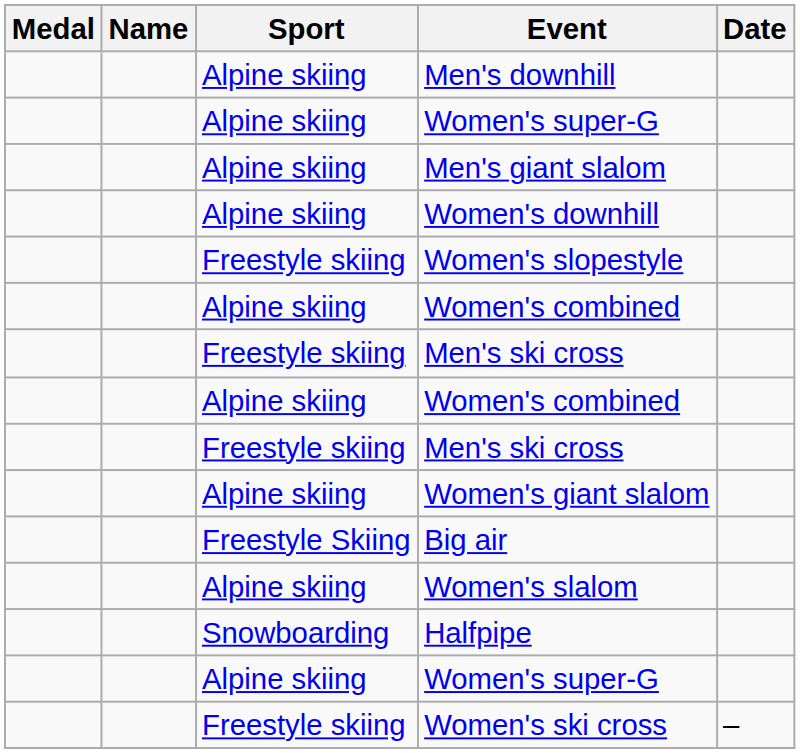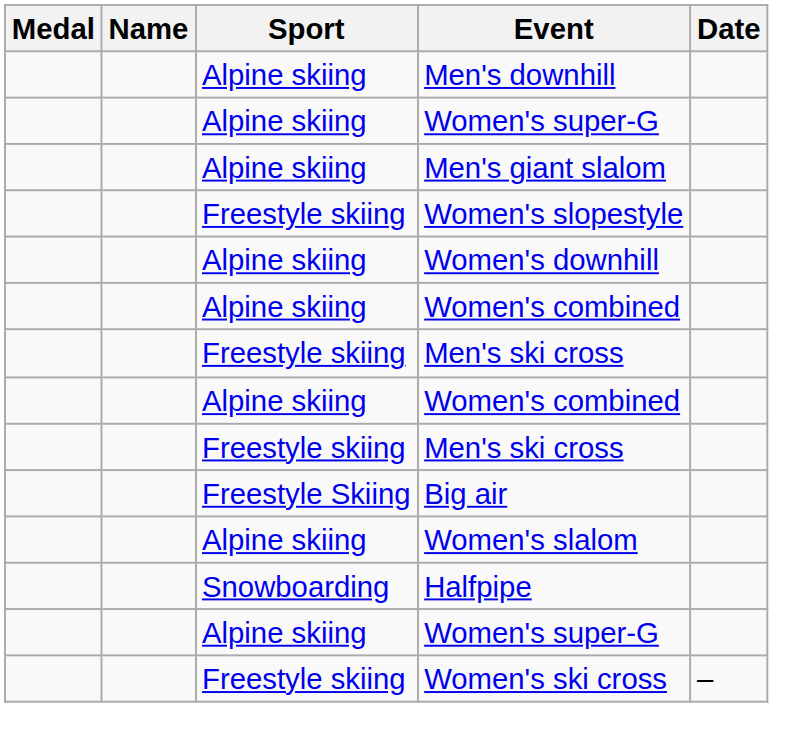 <table class="wikitable sortable" style="font-size:95%">
 <tr>
 <th>Medal</th>
 <th>Name</th>
 <th>Sport</th>
 <th>Event</th>
 <th>Date</th>
 </tr>
 <tr>
 <td></td>
 <td></td>
 <td><a href='#'>Alpine skiing</a></td>
 <td><a href='#'>Men's downhill</a></td>
 <td></td>
 </tr>
 <tr>
 <td></td>
 <td></td>
 <td><a href='#'>Alpine skiing</a></td>
 <td><a href='#'>Women's super-G</a></td>
 <td></td>
 </tr>
 <tr>
 <td></td>
 <td></td>
 <td><a href='#'>Alpine skiing</a></td>
 <td><a href='#'>Men's giant slalom</a></td>
 <td></td>
 </tr>
 <tr>
 <td></td>
 <td></td>
-<td><a href='#'>Alpine skiing</a></td>
-<td><a href='#'>Women's downhill</a></td>
+<td><a href='#'>Freestyle skiing</a></td>
+<td><a href='#'>Women's slopestyle</a></td>
 <td></td>
 </tr>
 <tr>
 <td></td>
 <td></td>
-<td><a href='#'>Freestyle skiing</a></td>
-<td><a href='#'>Women's slopestyle</a></td>
+<td><a href='#'>Alpine skiing</a></td>
+<td><a href='#'>Women's downhill</a></td>
 <td></td>
 </tr>
 <tr>
 <td></td>
 <td></td>
 <td><a href='#'>Alpine skiing</a></td>
 <td><a href='#'>Women's combined</a></td>
 <td></td>
 </tr>
 <tr>
 <td></td>
 <td></td>
 <td><a href='#'>Freestyle skiing</a></td>
 <td><a href='#'>Men's ski cross</a></td>
 <td></td>
 </tr>
 <tr>
 <td></td>
 <td></td>
 <td><a href='#'>Alpine skiing</a></td>
 <td><a href='#'>Women's combined</a></td>
 <td></td>
 </tr>
 <tr>
 <td></td>
 <td></td>
 <td><a href='#'>Freestyle skiing</a></td>
 <td><a href='#'>Men's ski cross</a></td>
-<td></td>
-</tr>
-<tr>
-<td></td>
-<td></td>
-<td><a href='#'>Alpine skiing</a></td>
-<td><a href='#'>Women's giant slalom</a></td>
 <td></td>
 </tr>
 <tr>
 <td></td>
 <td></td>
 <td><a href='#'>Freestyle Skiing</a></td>
 <td><a href='#'>Big air</a></td>
 <td></td>
 </tr>
 <tr>
 <td></td>
 <td></td>
 <td><a href='#'>Alpine skiing</a></td>
 <td><a href='#'>Women's slalom</a></td>
 <td></td>
 </tr>
 <tr>
 <td></td>
 <td></td>
 <td><a href='#'>Snowboarding</a></td>
 <td><a href='#'>Halfpipe</a></td>
 <td></td>
 </tr>
 <tr>
 <td></td>
 <td></td>
 <td><a href='#'>Alpine skiing</a></td>
 <td><a href='#'>Women's super-G</a></td>
 <td></td>
 </tr>
 <tr>
 <td></td>
 <td></td>
 <td><a href='#'>Freestyle skiing</a></td>
 <td><a href='#'>Women's ski cross</a></td>
 <td> –<br></td>
 </tr>
 </table>
